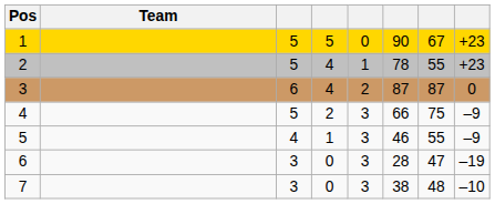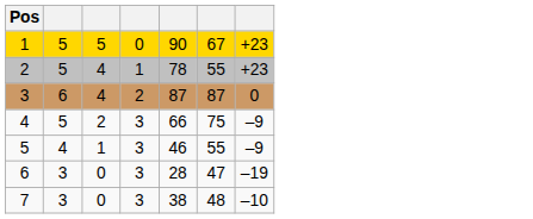 <table class="wikitable" style="text-align:center">
 <tr>
 <th width=30>Pos</th>
-<th ! width=240>Team</th>
 <th ! width=30></th>
 <th ! width=30></th>
 <th ! width=30></th>
 <th ! width=30></th>
 <th ! width=30></th>
 <th ! width=30></th>
 </tr>
 <tr bgcolor=gold>
 <td>1</td>
-<td align=left></td>
 <td>5</td>
 <td>5</td>
 <td>0</td>
 <td>90</td>
 <td>67</td>
 <td>+23</td>
 </tr>
 <tr bgcolor=silver>
 <td>2</td>
-<td align=left></td>
 <td>5</td>
 <td>4</td>
 <td>1</td>
 <td>78</td>
 <td>55</td>
 <td>+23</td>
 </tr>
 <tr bgcolor=cc9966>
 <td>3</td>
-<td align=left></td>
 <td>6</td>
 <td>4</td>
 <td>2</td>
 <td>87</td>
 <td>87</td>
 <td>0</td>
 </tr>
 <tr>
 <td>4</td>
-<td align=left></td>
 <td>5</td>
 <td>2</td>
 <td>3</td>
 <td>66</td>
 <td>75</td>
 <td>–9</td>
 </tr>
 <tr>
 <td>5</td>
-<td align=left></td>
 <td>4</td>
 <td>1</td>
 <td>3</td>
 <td>46</td>
 <td>55</td>
 <td>–9</td>
 </tr>
 <tr>
 <td>6</td>
-<td align=left></td>
 <td>3</td>
 <td>0</td>
 <td>3</td>
 <td>28</td>
 <td>47</td>
 <td>–19</td>
 </tr>
 <tr>
 <td>7</td>
-<td align=left></td>
 <td>3</td>
 <td>0</td>
 <td>3</td>
 <td>38</td>
 <td>48</td>
 <td>–10</td>
 </tr>
 </table>
